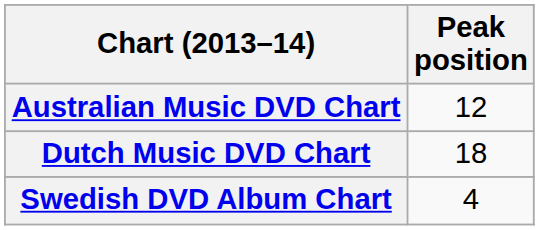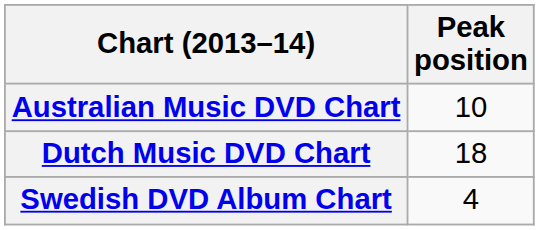 <table class="wikitable sortable plainrowheaders" style="text-align:center;">
 <tr>
 <th scope="col">Chart (2013–14)</th>
 <th scope="col">Peak<br>position</th>
 </tr>
 <tr>
 <th scope="row"><a href='#'>Australian Music DVD Chart</a></th>
-<td>12</td>
+<td>10</td>
 </tr>
 <tr>
 <th scope="row"><a href='#'>Dutch Music DVD Chart</a></th>
 <td>18</td>
 </tr>
 <tr>
 <th scope="row"><a href='#'>Swedish DVD Album Chart</a></th>
 <td>4</td>
 </tr>
 </table>
